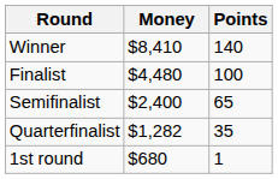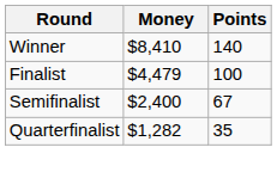 <table class="wikitable">
 <tr>
 <th width="70">Round</th>
 <th width="70">Money</th>
 <th width="40">Points</th>
 </tr>
 <tr>
 <td>Winner</td>
 <td>$8,410</td>
 <td>140</td>
 </tr>
 <tr>
 <td>Finalist</td>
-<td>$4,480</td>
+<td>$4,479</td>
 <td>100</td>
 </tr>
 <tr>
 <td>Semifinalist</td>
 <td>$2,400</td>
-<td>65</td>
+<td>67</td>
 </tr>
 <tr>
 <td>Quarterfinalist</td>
 <td>$1,282</td>
 <td>35</td>
 </tr>
-<tr>
-<td>1st round</td>
-<td>$680</td>
-<td>1</td>
-</tr>
 </table>
